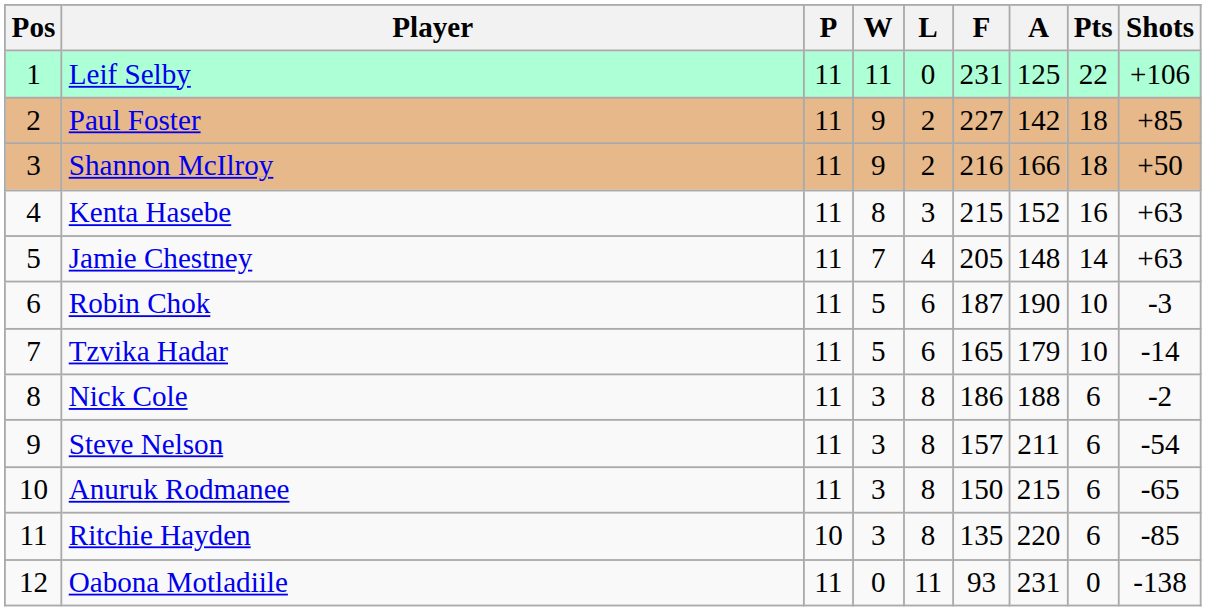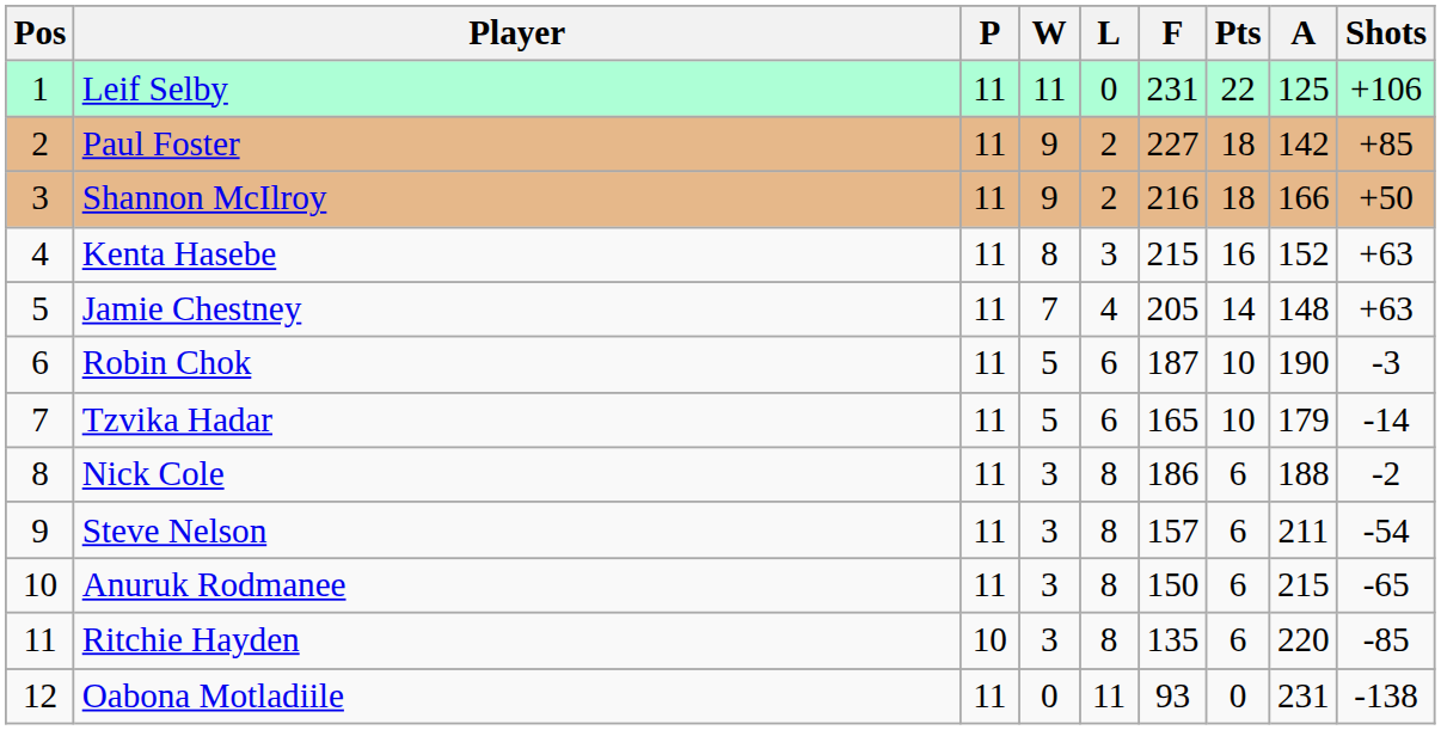 <table class="wikitable" style="font-size: 100%">
 <tr>
 <th width=20>Pos</th>
 <th width=400>Player</th>
 <th width=20>P</th>
 <th width=20>W</th>
 <th width=20>L</th>
 <th width=20>F</th>
+<th width=20>Pts</th>
 <th width=20>A</th>
-<th width=20>Pts</th>
 <th width=20>Shots</th>
 </tr>
 <tr align=center style="background: #ADFFD6;">
 <td>1</td>
 <td align="left"> <a href='#'>Leif Selby</a></td>
 <td>11</td>
 <td>11</td>
 <td>0</td>
 <td>231</td>
+<td>22</td>
 <td>125</td>
-<td>22</td>
 <td>+106</td>
 </tr>
 <tr align=center style="background: #E6B88A;">
 <td>2</td>
 <td align="left"> <a href='#'>Paul Foster</a></td>
 <td>11</td>
 <td>9</td>
 <td>2</td>
 <td>227</td>
+<td>18</td>
 <td>142</td>
-<td>18</td>
 <td>+85</td>
 </tr>
 <tr align=center style="background: #E6B88A;">
 <td>3</td>
 <td align="left"> <a href='#'>Shannon McIlroy</a></td>
 <td>11</td>
 <td>9</td>
 <td>2</td>
 <td>216</td>
+<td>18</td>
 <td>166</td>
-<td>18</td>
 <td>+50</td>
 </tr>
 <tr align=center>
 <td>4</td>
 <td align="left"> <a href='#'>Kenta Hasebe</a></td>
 <td>11</td>
 <td>8</td>
 <td>3</td>
 <td>215</td>
+<td>16</td>
 <td>152</td>
-<td>16</td>
 <td>+63</td>
 </tr>
 <tr align=center>
 <td>5</td>
 <td align="left"> <a href='#'>Jamie Chestney</a></td>
 <td>11</td>
 <td>7</td>
 <td>4</td>
 <td>205</td>
+<td>14</td>
 <td>148</td>
-<td>14</td>
 <td>+63</td>
 </tr>
 <tr align=center>
 <td>6</td>
 <td align="left"> <a href='#'>Robin Chok</a></td>
 <td>11</td>
 <td>5</td>
 <td>6</td>
 <td>187</td>
+<td>10</td>
 <td>190</td>
-<td>10</td>
 <td>-3</td>
 </tr>
 <tr align=center>
 <td>7</td>
 <td align="left"> <a href='#'>Tzvika Hadar</a></td>
 <td>11</td>
 <td>5</td>
 <td>6</td>
 <td>165</td>
+<td>10</td>
 <td>179</td>
-<td>10</td>
 <td>-14</td>
 </tr>
 <tr align=center>
 <td>8</td>
 <td align="left"> <a href='#'>Nick Cole</a></td>
 <td>11</td>
 <td>3</td>
 <td>8</td>
 <td>186</td>
+<td>6</td>
 <td>188</td>
-<td>6</td>
 <td>-2</td>
 </tr>
 <tr align=center>
 <td>9</td>
 <td align="left"> <a href='#'>Steve Nelson</a></td>
 <td>11</td>
 <td>3</td>
 <td>8</td>
 <td>157</td>
+<td>6</td>
 <td>211</td>
-<td>6</td>
 <td>-54</td>
 </tr>
 <tr align=center>
 <td>10</td>
 <td align="left"> <a href='#'>Anuruk Rodmanee</a></td>
 <td>11</td>
 <td>3</td>
 <td>8</td>
 <td>150</td>
+<td>6</td>
 <td>215</td>
-<td>6</td>
 <td>-65</td>
 </tr>
 <tr align=center>
 <td>11</td>
 <td align="left"> <a href='#'>Ritchie Hayden</a></td>
 <td>10</td>
 <td>3</td>
 <td>8</td>
 <td>135</td>
+<td>6</td>
 <td>220</td>
-<td>6</td>
 <td>-85</td>
 </tr>
 <tr align=center>
 <td>12</td>
 <td align="left"> <a href='#'>Oabona Motladiile</a></td>
 <td>11</td>
 <td>0</td>
 <td>11</td>
 <td>93</td>
+<td>0</td>
 <td>231</td>
-<td>0</td>
 <td>-138</td>
 </tr>
 </table>
